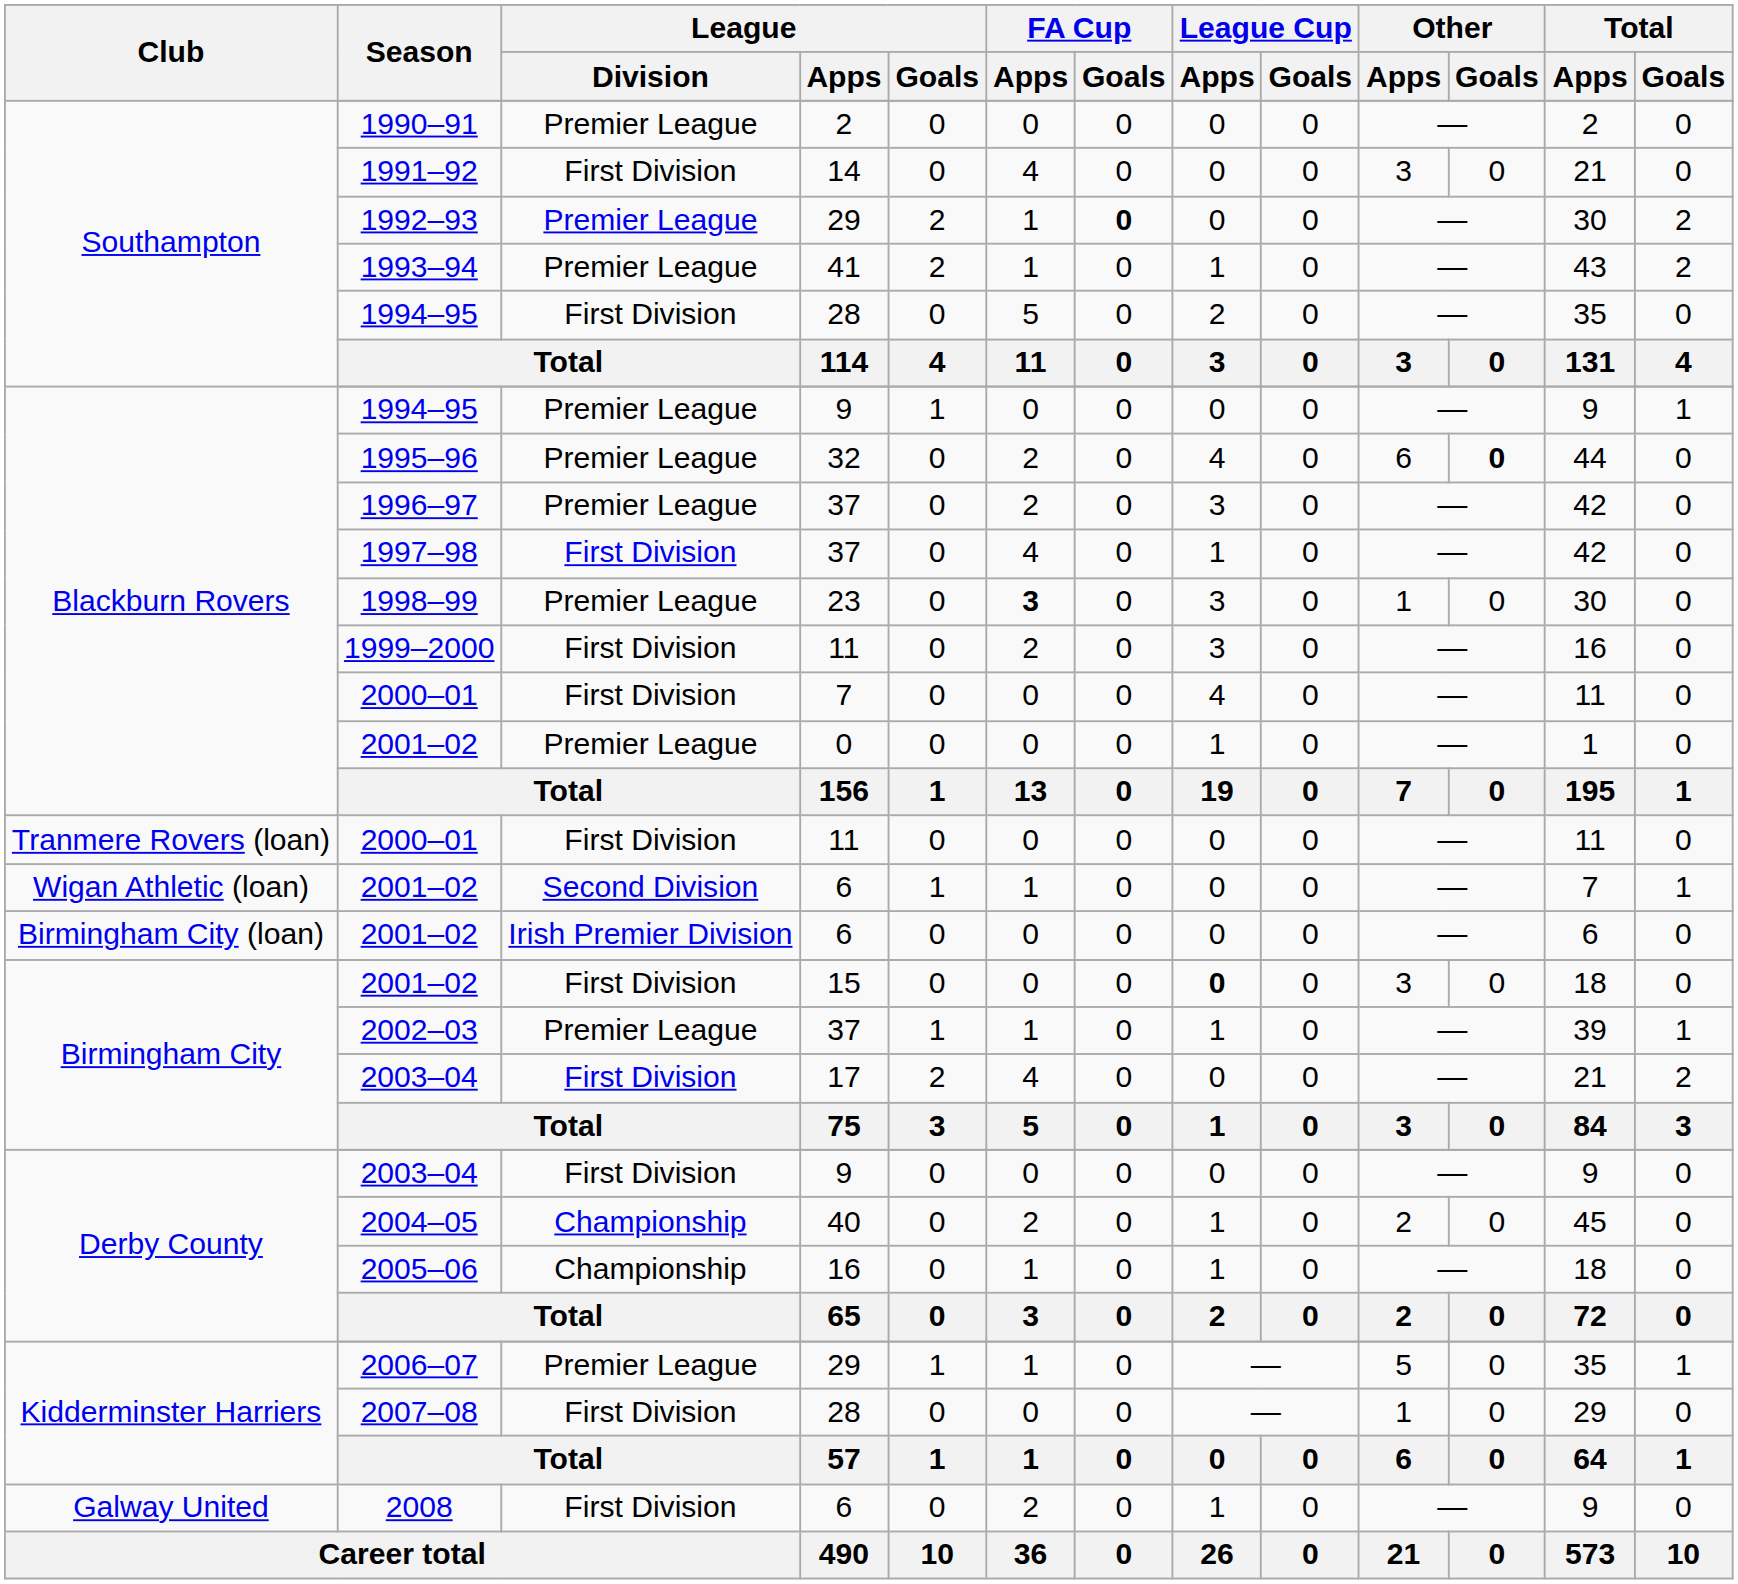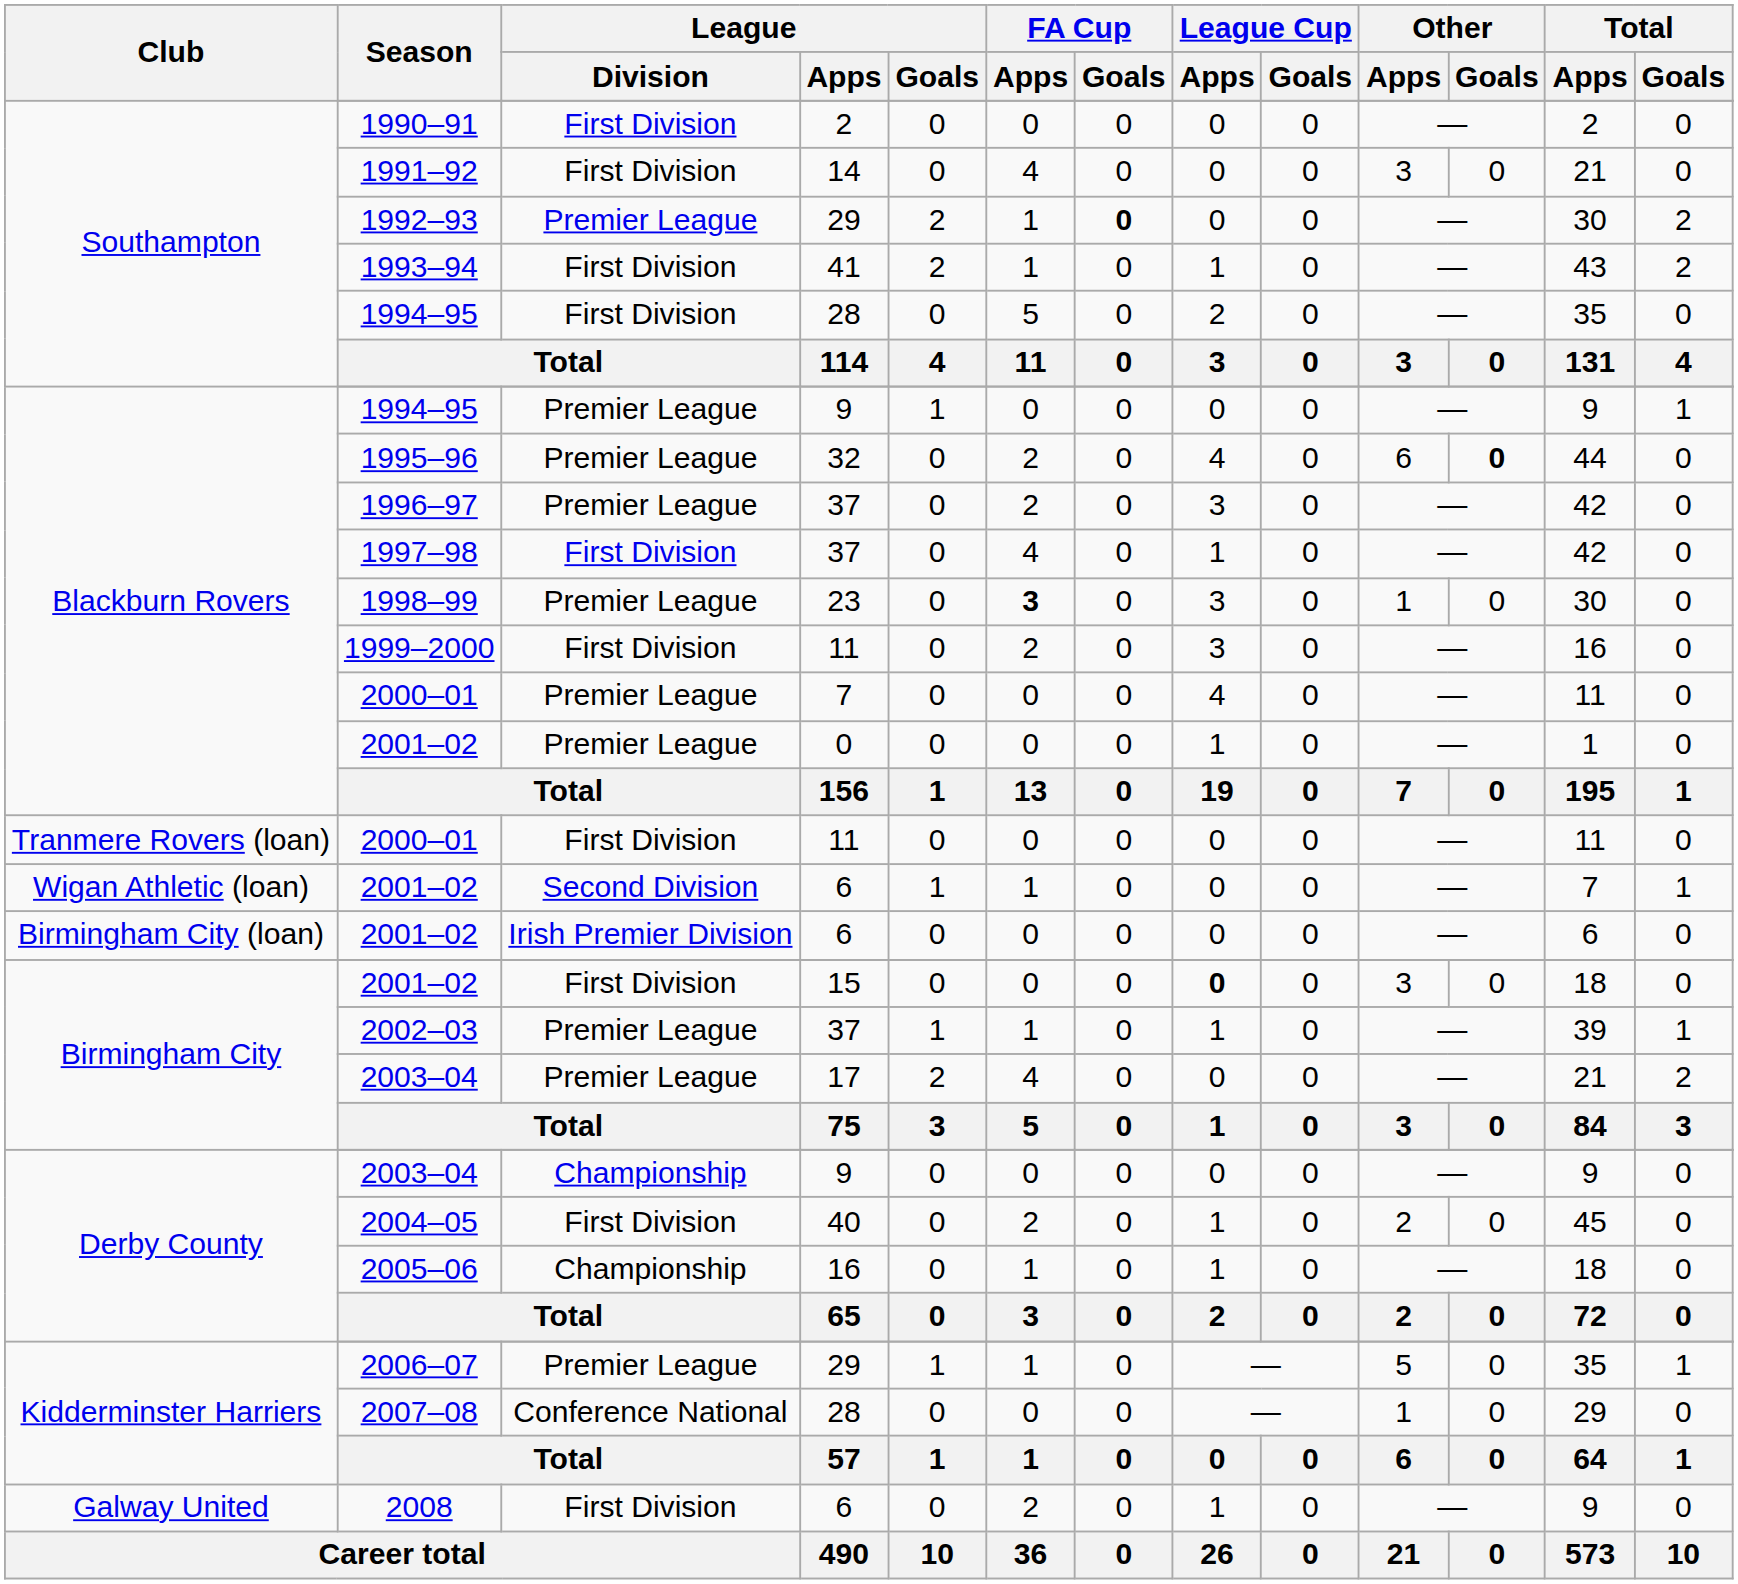 <table class=wikitable style=text-align:center>
 <tr>
 <th rowspan=2>Club</th>
 <th rowspan=2>Season</th>
 <th colspan=3>League</th>
 <th colspan=2><a href='#'>FA Cup</a></th>
 <th colspan=2><a href='#'>League Cup</a></th>
 <th colspan=2>Other</th>
 <th colspan=2>Total</th>
 </tr>
 <tr>
 <th>Division</th>
 <th>Apps</th>
 <th>Goals</th>
 <th>Apps</th>
 <th>Goals</th>
 <th>Apps</th>
 <th>Goals</th>
 <th>Apps</th>
 <th>Goals</th>
 <th>Apps</th>
 <th>Goals</th>
 </tr>
 <tr>
 <td rowspan=7><a href='#'>Southampton</a></td>
 </tr>
 <tr>
 <td><a href='#'>1990–91</a></td>
-<td>Premier League</td>
+<td><a href='#'>First Division</a></td>
 <td>2</td>
 <td>0</td>
 <td>0</td>
 <td>0</td>
 <td>0</td>
 <td>0</td>
 <td colspan=2>—</td>
 <td>2</td>
 <td>0</td>
 </tr>
 <tr>
 <td><a href='#'>1991–92</a></td>
 <td>First Division</td>
 <td>14</td>
 <td>0</td>
 <td>4</td>
 <td>0</td>
 <td>0</td>
 <td>0</td>
 <td>3</td>
 <td>0</td>
 <td>21</td>
 <td>0</td>
 </tr>
 <tr>
 <td><a href='#'>1992–93</a></td>
 <td><a href='#'>Premier League</a></td>
 <td>29</td>
 <td>2</td>
 <td>1</td>
 <td><strong>0</strong></td>
 <td>0</td>
 <td>0</td>
 <td colspan=2>—</td>
 <td>30</td>
 <td>2</td>
 </tr>
 <tr>
 <td><a href='#'>1993–94</a></td>
-<td>Premier League</td>
+<td>First Division</td>
 <td>41</td>
 <td>2</td>
 <td>1</td>
 <td>0</td>
 <td>1</td>
 <td>0</td>
 <td colspan=2>—</td>
 <td>43</td>
 <td>2</td>
 </tr>
 <tr>
 <td><a href='#'>1994–95</a></td>
 <td>First Division</td>
 <td>28</td>
 <td>0</td>
 <td>5</td>
 <td>0</td>
 <td>2</td>
 <td>0</td>
 <td colspan=2>—</td>
 <td>35</td>
 <td>0</td>
 </tr>
 <tr>
 <th colspan=2>Total</th>
 <th>114</th>
 <th>4</th>
 <th>11</th>
 <th>0</th>
 <th>3</th>
 <th>0</th>
 <th>3</th>
 <th>0</th>
 <th>131</th>
 <th>4</th>
 </tr>
 <tr>
 <td rowspan=10><a href='#'>Blackburn Rovers</a></td>
 </tr>
 <tr>
 <td><a href='#'>1994–95</a></td>
 <td>Premier League</td>
 <td>9</td>
 <td>1</td>
 <td>0</td>
 <td>0</td>
 <td>0</td>
 <td>0</td>
 <td colspan=2>—</td>
 <td>9</td>
 <td>1</td>
 </tr>
 <tr>
 <td><a href='#'>1995–96</a></td>
 <td>Premier League</td>
 <td>32</td>
 <td>0</td>
 <td>2</td>
 <td>0</td>
 <td>4</td>
 <td>0</td>
 <td>6</td>
 <td><strong>0</strong></td>
 <td>44</td>
 <td>0</td>
 </tr>
 <tr>
 <td><a href='#'>1996–97</a></td>
 <td>Premier League</td>
 <td>37</td>
 <td>0</td>
 <td>2</td>
 <td>0</td>
 <td>3</td>
 <td>0</td>
 <td colspan=2>—</td>
 <td>42</td>
 <td>0</td>
 </tr>
 <tr>
 <td><a href='#'>1997–98</a></td>
 <td><a href='#'>First Division</a></td>
 <td>37</td>
 <td>0</td>
 <td>4</td>
 <td>0</td>
 <td>1</td>
 <td>0</td>
 <td colspan=2>—</td>
 <td>42</td>
 <td>0</td>
 </tr>
 <tr>
 <td><a href='#'>1998–99</a></td>
 <td>Premier League</td>
 <td>23</td>
 <td>0</td>
 <td><strong>3</strong></td>
 <td>0</td>
 <td>3</td>
 <td>0</td>
 <td>1</td>
 <td>0</td>
 <td>30</td>
 <td>0</td>
 </tr>
 <tr>
 <td><a href='#'>1999–2000</a></td>
 <td>First Division</td>
 <td>11</td>
 <td>0</td>
 <td>2</td>
 <td>0</td>
 <td>3</td>
 <td>0</td>
 <td colspan=2>—</td>
 <td>16</td>
 <td>0</td>
 </tr>
 <tr>
 <td><a href='#'>2000–01</a></td>
-<td>First Division</td>
+<td>Premier League</td>
 <td>7</td>
 <td>0</td>
 <td>0</td>
 <td>0</td>
 <td>4</td>
 <td>0</td>
 <td colspan=2>—</td>
 <td>11</td>
 <td>0</td>
 </tr>
 <tr>
 <td><a href='#'>2001–02</a></td>
 <td>Premier League</td>
 <td>0</td>
 <td>0</td>
 <td>0</td>
 <td>0</td>
 <td>1</td>
 <td>0</td>
 <td colspan=2>—</td>
 <td>1</td>
 <td>0</td>
 </tr>
 <tr>
 <th colspan=2>Total</th>
 <th>156</th>
 <th>1</th>
 <th>13</th>
 <th>0</th>
 <th>19</th>
 <th>0</th>
 <th>7</th>
 <th>0</th>
 <th>195</th>
 <th>1</th>
 </tr>
 <tr>
 <td><a href='#'>Tranmere Rovers</a> (loan)</td>
 <td><a href='#'>2000–01</a></td>
 <td>First Division</td>
 <td>11</td>
 <td>0</td>
 <td>0</td>
 <td>0</td>
 <td>0</td>
 <td>0</td>
 <td colspan=2>—</td>
 <td>11</td>
 <td>0</td>
 </tr>
 <tr>
 <td><a href='#'>Wigan Athletic</a> (loan)</td>
 <td><a href='#'>2001–02</a></td>
 <td><a href='#'>Second Division</a></td>
 <td>6</td>
 <td>1</td>
 <td>1</td>
 <td>0</td>
 <td>0</td>
 <td>0</td>
 <td colspan=2>—</td>
 <td>7</td>
 <td>1</td>
 </tr>
 <tr>
 <td><a href='#'>Birmingham City</a> (loan)</td>
 <td><a href='#'>2001–02</a></td>
 <td><a href='#'>Irish Premier Division</a></td>
 <td>6</td>
 <td>0</td>
 <td>0</td>
 <td>0</td>
 <td>0</td>
 <td>0</td>
 <td colspan=2>—</td>
 <td>6</td>
 <td>0</td>
 </tr>
 <tr>
 <td rowspan=5><a href='#'>Birmingham City</a></td>
 </tr>
 <tr>
 <td><a href='#'>2001–02</a></td>
 <td>First Division</td>
 <td>15</td>
 <td>0</td>
 <td>0</td>
 <td>0</td>
 <td><strong>0</strong></td>
 <td>0</td>
 <td>3</td>
 <td>0</td>
 <td>18</td>
 <td>0</td>
 </tr>
 <tr>
 <td><a href='#'>2002–03</a></td>
 <td>Premier League</td>
 <td>37</td>
 <td>1</td>
 <td>1</td>
 <td>0</td>
 <td>1</td>
 <td>0</td>
 <td colspan=2>—</td>
 <td>39</td>
 <td>1</td>
 </tr>
 <tr>
 <td><a href='#'>2003–04</a></td>
-<td><a href='#'>First Division</a></td>
+<td>Premier League</td>
 <td>17</td>
 <td>2</td>
 <td>4</td>
 <td>0</td>
 <td>0</td>
 <td>0</td>
 <td colspan=2>—</td>
 <td>21</td>
 <td>2</td>
 </tr>
 <tr>
 <th colspan=2>Total</th>
 <th>75</th>
 <th>3</th>
 <th>5</th>
 <th>0</th>
 <th>1</th>
 <th>0</th>
 <th>3</th>
 <th>0</th>
 <th>84</th>
 <th>3</th>
 </tr>
 <tr>
 <td rowspan=5><a href='#'>Derby County</a></td>
 </tr>
 <tr>
 <td><a href='#'>2003–04</a></td>
-<td>First Division</td>
+<td><a href='#'>Championship</a></td>
 <td>9</td>
 <td>0</td>
 <td>0</td>
 <td>0</td>
 <td>0</td>
 <td>0</td>
 <td colspan=2>—</td>
 <td>9</td>
 <td>0</td>
 </tr>
 <tr>
 <td><a href='#'>2004–05</a></td>
-<td><a href='#'>Championship</a></td>
+<td>First Division</td>
 <td>40</td>
 <td>0</td>
 <td>2</td>
 <td>0</td>
 <td>1</td>
 <td>0</td>
 <td>2</td>
 <td>0</td>
 <td>45</td>
 <td>0</td>
 </tr>
 <tr>
 <td><a href='#'>2005–06</a></td>
 <td>Championship</td>
 <td>16</td>
 <td>0</td>
 <td>1</td>
 <td>0</td>
 <td>1</td>
 <td>0</td>
 <td colspan=2>—</td>
 <td>18</td>
 <td>0</td>
 </tr>
 <tr>
 <th colspan=2>Total</th>
 <th>65</th>
 <th>0</th>
 <th>3</th>
 <th>0</th>
 <th>2</th>
 <th>0</th>
 <th>2</th>
 <th>0</th>
 <th>72</th>
 <th>0</th>
 </tr>
 <tr>
 <td rowspan=4><a href='#'>Kidderminster Harriers</a></td>
 </tr>
 <tr>
 <td><a href='#'>2006–07</a></td>
 <td>Premier League</td>
 <td>29</td>
 <td>1</td>
 <td>1</td>
 <td>0</td>
 <td colspan=2>—</td>
 <td>5</td>
 <td>0</td>
 <td>35</td>
 <td>1</td>
 </tr>
 <tr>
 <td><a href='#'>2007–08</a></td>
-<td>First Division</td>
+<td>Conference National</td>
 <td>28</td>
 <td>0</td>
 <td>0</td>
 <td>0</td>
 <td colspan=2>—</td>
 <td>1</td>
 <td>0</td>
 <td>29</td>
 <td>0</td>
 </tr>
 <tr>
 <th colspan=2>Total</th>
 <th>57</th>
 <th>1</th>
 <th>1</th>
 <th>0</th>
 <th>0</th>
 <th>0</th>
 <th>6</th>
 <th>0</th>
 <th>64</th>
 <th>1</th>
 </tr>
 <tr>
 <td><a href='#'>Galway United</a></td>
 <td><a href='#'>2008</a></td>
 <td>First Division</td>
 <td>6</td>
 <td>0</td>
 <td>2</td>
 <td>0</td>
 <td>1</td>
 <td>0</td>
 <td colspan=2>—</td>
 <td>9</td>
 <td>0</td>
 </tr>
 <tr>
 <th colspan=3>Career total</th>
 <th>490</th>
 <th>10</th>
 <th>36</th>
 <th>0</th>
 <th>26</th>
 <th>0</th>
 <th>21</th>
 <th>0</th>
 <th>573</th>
 <th>10</th>
 </tr>
 </table>
